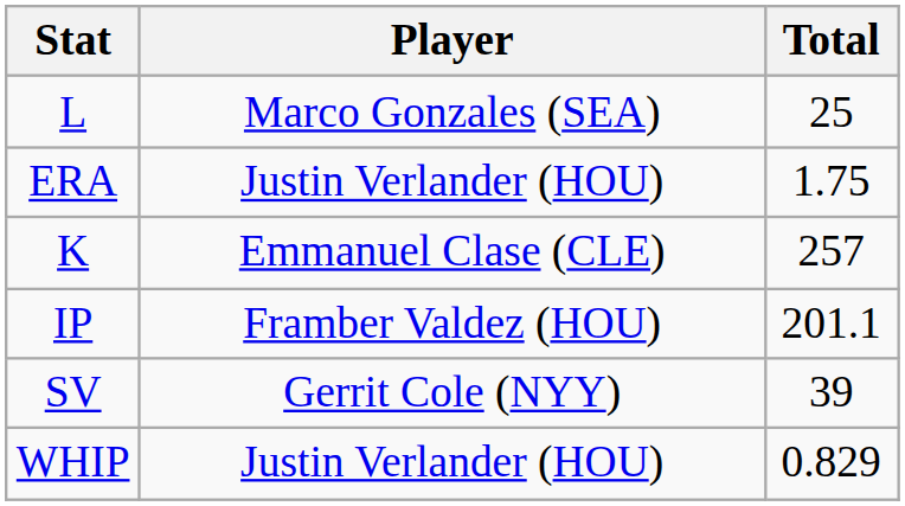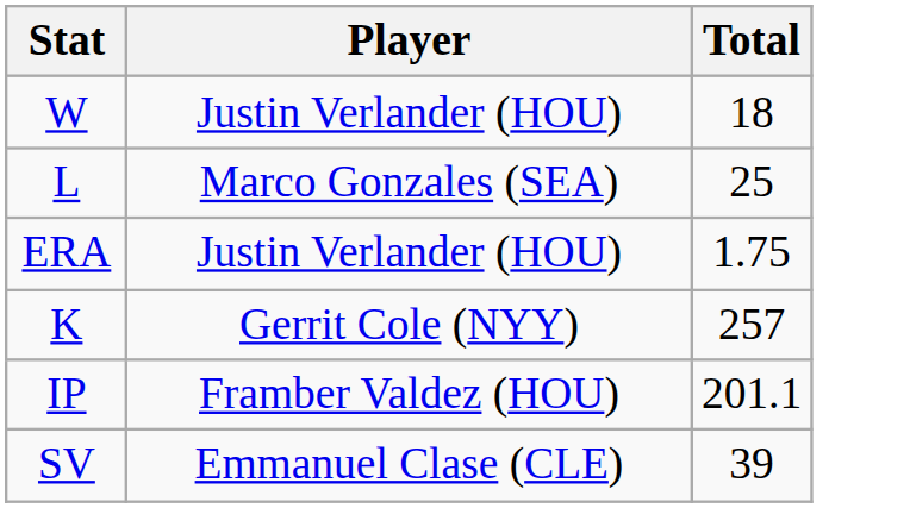 <table class="wikitable" style="text-align:center;">
 <tr>
 <th style="width:15%;">Stat</th>
 <th>Player</th>
 <th style="width:15%;">Total</th>
+</tr>
+<tr>
+<td><a href='#'>W</a></td>
+<td><a href='#'>Justin Verlander</a> (<a href='#'>HOU</a>)</td>
+<td>18</td>
 </tr>
 <tr>
 <td><a href='#'>L</a></td>
 <td><a href='#'>Marco Gonzales</a> (<a href='#'>SEA</a>)</td>
 <td>25</td>
 </tr>
 <tr>
 <td><a href='#'>ERA</a></td>
 <td><a href='#'>Justin Verlander</a> (<a href='#'>HOU</a>)</td>
 <td>1.75</td>
 </tr>
 <tr>
 <td><a href='#'>K</a></td>
-<td><a href='#'>Emmanuel Clase</a> (<a href='#'>CLE</a>)</td>
+<td><a href='#'>Gerrit Cole</a> (<a href='#'>NYY</a>)</td>
 <td>257</td>
 </tr>
 <tr>
 <td><a href='#'>IP</a></td>
 <td><a href='#'>Framber Valdez</a> (<a href='#'>HOU</a>)</td>
 <td>201.1</td>
 </tr>
 <tr>
 <td><a href='#'>SV</a></td>
-<td><a href='#'>Gerrit Cole</a> (<a href='#'>NYY</a>)</td>
+<td><a href='#'>Emmanuel Clase</a> (<a href='#'>CLE</a>)</td>
 <td>39</td>
 </tr>
-<tr>
-<td><a href='#'>WHIP</a></td>
-<td><a href='#'>Justin Verlander</a> (<a href='#'>HOU</a>)</td>
-<td>0.829</td>
-</tr>
 </table>
